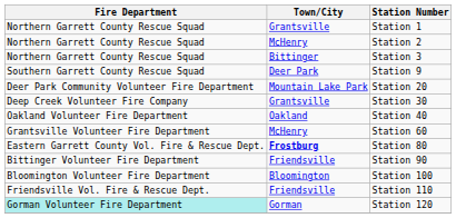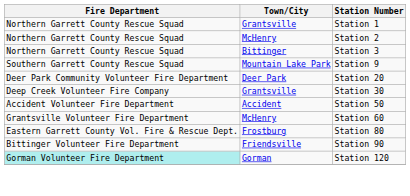 <table class="wikitable">
 <tr>
 <th>Fire Department</th>
 <th>Town/City</th>
 <th>Station Number</th>
 </tr>
 <tr>
 <td>Northern Garrett County Rescue Squad</td>
 <td><a href='#'>Grantsville</a></td>
 <td>Station 1</td>
 </tr>
 <tr>
 <td>Northern Garrett County Rescue Squad</td>
 <td><a href='#'>McHenry</a></td>
 <td>Station 2</td>
 </tr>
 <tr>
 <td>Northern Garrett County Rescue Squad</td>
 <td><a href='#'>Bittinger</a></td>
 <td>Station 3</td>
 </tr>
 <tr>
 <td>Southern Garrett County Rescue Squad</td>
-<td><a href='#'>Deer Park</a></td>
+<td><a href='#'>Mountain Lake Park</a></td>
 <td>Station 9</td>
 </tr>
 <tr>
 <td>Deer Park Community Volunteer Fire Department</td>
-<td><a href='#'>Mountain Lake Park</a></td>
+<td><a href='#'>Deer Park</a></td>
 <td>Station 20</td>
 </tr>
 <tr>
 <td>Deep Creek Volunteer Fire Company</td>
 <td><a href='#'>Grantsville</a></td>
 <td>Station 30</td>
 </tr>
 <tr>
-<td>Oakland Volunteer Fire Department</td>
-<td><a href='#'>Oakland</a></td>
-<td>Station 40</td>
+<td>Accident Volunteer Fire Department</td>
+<td><a href='#'>Accident</a></td>
+<td>Station 50</td>
 </tr>
 <tr>
 <td>Grantsville Volunteer Fire Department</td>
 <td><a href='#'>McHenry</a></td>
 <td>Station 60</td>
 </tr>
 <tr>
 <td>Eastern Garrett County Vol. Fire & Rescue Dept.</td>
-<td><strong><a href='#'>Frostburg</a></strong></td>
+<td><a href='#'>Frostburg</a></td>
 <td>Station 80</td>
 </tr>
 <tr>
 <td>Bittinger Volunteer Fire Department</td>
 <td><a href='#'>Friendsville</a></td>
 <td>Station 90</td>
-</tr>
-<tr>
-<td>Bloomington Volunteer Fire Department</td>
-<td><a href='#'>Bloomington</a></td>
-<td>Station 100</td>
-</tr>
-<tr>
-<td>Friendsville Vol. Fire & Rescue Dept.</td>
-<td><a href='#'>Friendsville</a></td>
-<td>Station 110</td>
 </tr>
 <tr>
 <td style="background: paleturquoise;">Gorman Volunteer Fire Department</td>
 <td><a href='#'>Gorman</a></td>
 <td>Station 120</td>
 </tr>
 <tr>
 </tr>
 </table>
